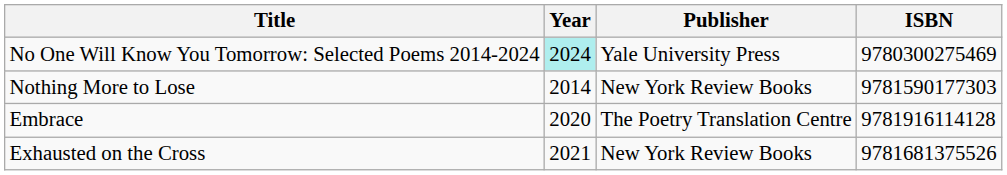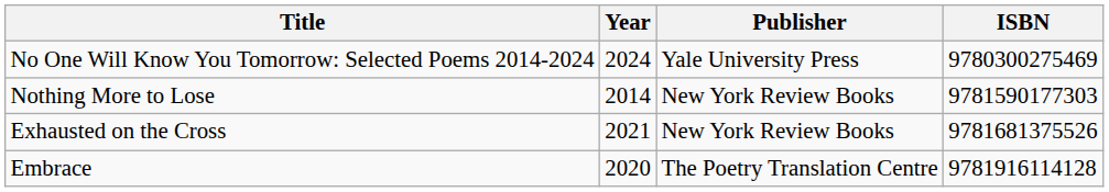 <table class="wikitable sortable">
 <tr>
 <th>Title</th>
 <th>Year</th>
 <th>Publisher</th>
 <th>ISBN</th>
 </tr>
 <tr>
 <td>No One Will Know You Tomorrow: Selected Poems 2014-2024</td>
-<td style="background: paleturquoise;">2024</td>
+<td>2024</td>
 <td>Yale University Press</td>
 <td>9780300275469</td>
 </tr>
 <tr>
 <td>Nothing More to Lose</td>
 <td>2014</td>
 <td>New York Review Books</td>
 <td>9781590177303</td>
 </tr>
 <tr>
+<td>Exhausted on the Cross</td>
+<td>2021</td>
+<td>New York Review Books</td>
+<td>9781681375526</td>
+</tr>
+<tr>
 <td>Embrace</td>
 <td>2020</td>
 <td>The Poetry Translation Centre</td>
 <td>9781916114128</td>
 </tr>
-<tr>
-<td>Exhausted on the Cross</td>
-<td>2021</td>
-<td>New York Review Books</td>
-<td>9781681375526</td>
-</tr>
 </table>
